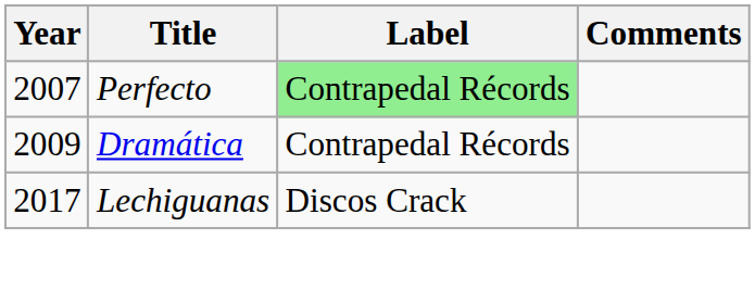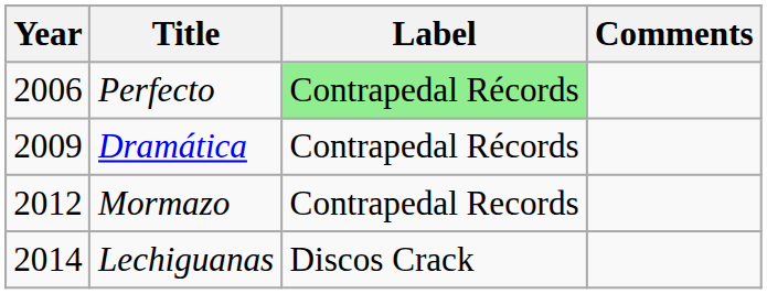 <table class="wikitable" style="font-size: 95%">
 <tr>
 <th>Year</th>
 <th>Title</th>
 <th>Label</th>
 <th>Comments</th>
 </tr>
 <tr>
-<td>2007</td>
+<td>2006</td>
 <td><em>Perfecto</em></td>
 <td style="background: lightgreen;">Contrapedal Récords</td>
 <td></td>
 </tr>
 <tr>
 <td>2009</td>
 <td><em><a href='#'>Dramática</a></em></td>
 <td>Contrapedal Récords</td>
 <td></td>
 </tr>
 <tr>
-<td>2017</td>
+<td>2012</td>
+<td><em>Mormazo</em></td>
+<td>Contrapedal Records</td>
+<td></td>
+</tr>
+<tr>
+<td>2014</td>
 <td><em>Lechiguanas</em></td>
 <td>Discos Crack</td>
 <td></td>
 </tr>
 </table>
